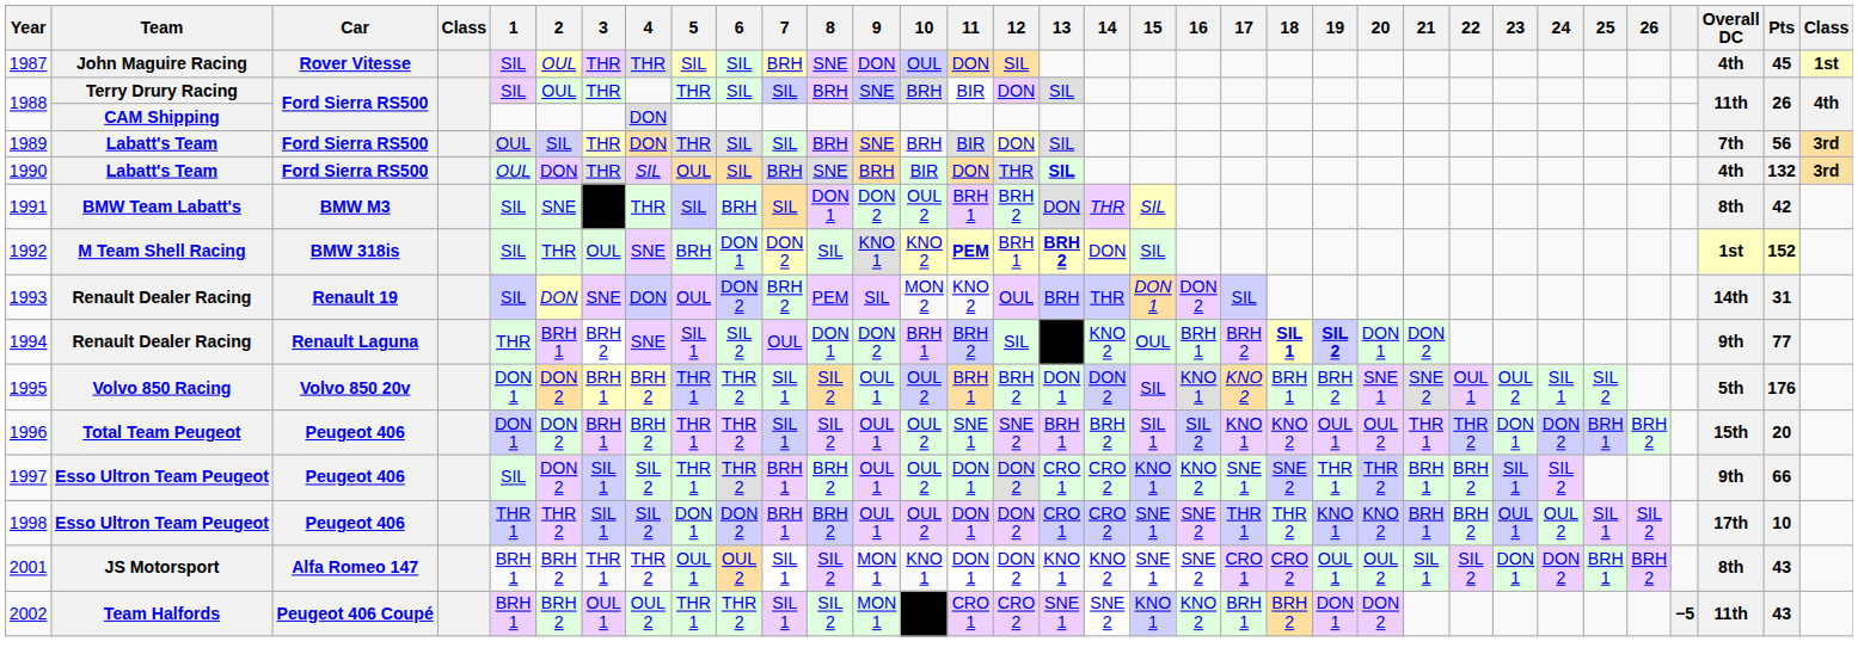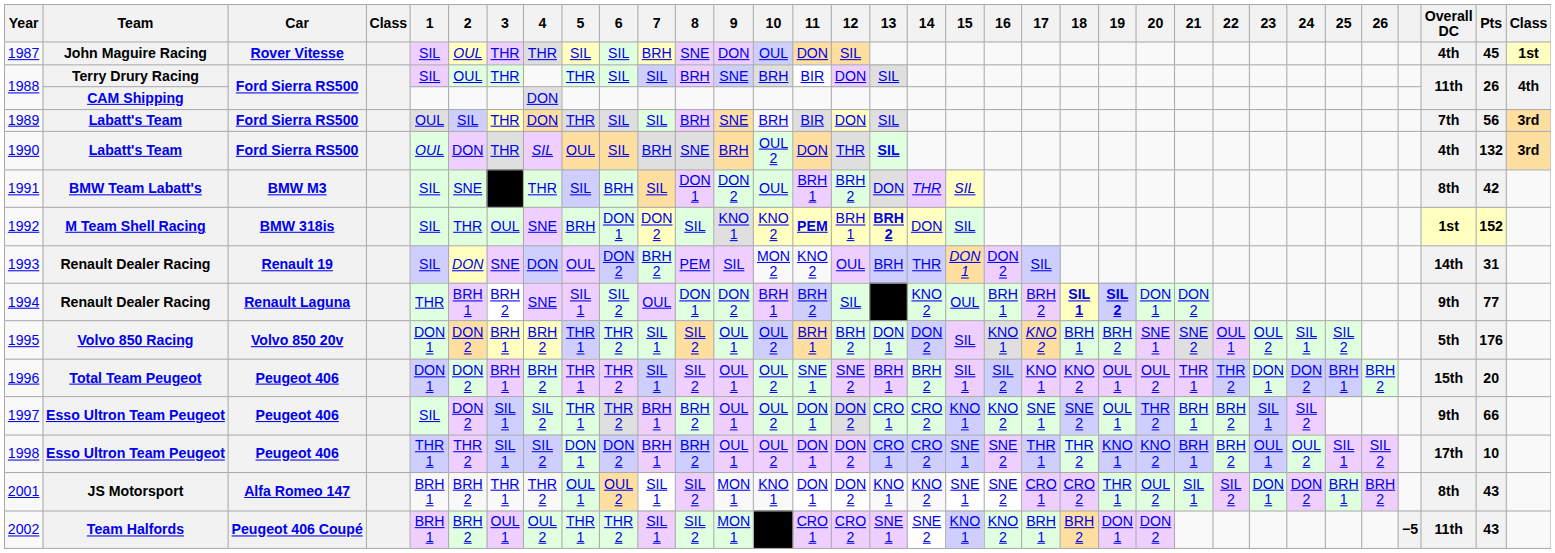 <table class="wikitable" style="text-align:center; font-size:85%">
 <tr>
 <th>Year</th>
 <th>Team</th>
 <th>Car</th>
 <th>Class</th>
 <th>1</th>
 <th>2</th>
 <th>3</th>
 <th>4</th>
 <th>5</th>
 <th>6</th>
 <th>7</th>
 <th>8</th>
 <th>9</th>
 <th>10</th>
 <th>11</th>
 <th>12</th>
 <th>13</th>
 <th>14</th>
 <th>15</th>
 <th>16</th>
 <th>17</th>
 <th>18</th>
 <th>19</th>
 <th>20</th>
 <th>21</th>
 <th>22</th>
 <th>23</th>
 <th>24</th>
 <th>25</th>
 <th>26</th>
 <th></th>
 <th>Overall<br>DC</th>
 <th>Pts</th>
 <th>Class</th>
 </tr>
 <tr>
 <td><a href='#'>1987</a></td>
 <th nowrap>John Maguire Racing</th>
 <th nowrap><a href='#'>Rover Vitesse</a></th>
 <th><span></span></th>
 <td style="background:#EFCFFF;"><a href='#'>SIL</a><br></td>
 <td style="background:#FFFFBF;"><em><a href='#'>OUL</a></em><br></td>
 <td style="background:#EFCFFF;"><a href='#'>THR</a><br></td>
 <td style="background:#DFDFDF;"><a href='#'>THR</a><br></td>
 <td style="background:#FFFFBF;"><a href='#'>SIL</a><br></td>
 <td style="background:#DFFFDF;"><a href='#'>SIL</a><br></td>
 <td style="background:#FFFFBF;"><a href='#'>BRH</a><br></td>
 <td style="background:#EFCFFF;"><a href='#'>SNE</a><br></td>
 <td style="background:#EFCFFF;"><a href='#'>DON</a><br></td>
 <td style="background:#CFCFFF;"><a href='#'>OUL</a><br></td>
 <td style="background:#FFDF9F;"><a href='#'>DON</a><br></td>
 <td style="background:#FFDF9F;"><a href='#'>SIL</a><br></td>
 <td></td>
 <td></td>
 <td></td>
 <td></td>
 <td></td>
 <td></td>
 <td></td>
 <td></td>
 <td></td>
 <td></td>
 <td></td>
 <td></td>
 <td></td>
 <td></td>
 <td></td>
 <th>4th</th>
 <th>45</th>
 <td style="background:#FFFFBF;"><strong>1st</strong></td>
 </tr>
 <tr>
 <td rowspan=2><a href='#'>1988</a></td>
 <th nowrap>Terry Drury Racing</th>
 <th rowspan=2 nowrap><a href='#'>Ford Sierra RS500</a></th>
 <th rowspan=2><span></span></th>
 <td style="background:#EFCFFF;"><a href='#'>SIL</a><br></td>
 <td style="background:#DFFFDF;"><a href='#'>OUL</a><br></td>
 <td style="background:#DFFFDF;"><a href='#'>THR</a><br></td>
 <td></td>
 <td style="background:#DFFFDF;"><a href='#'>THR</a><br></td>
 <td style="background:#DFFFDF;"><a href='#'>SIL</a><br></td>
 <td style="background:#CFCFFF;"><a href='#'>SIL</a><br></td>
 <td style="background:#EFCFFF;"><a href='#'>BRH</a><br></td>
 <td style="background:#CFCFFF;"><a href='#'>SNE</a><br></td>
 <td style="background:#DFDFDF;"><a href='#'>BRH</a><br></td>
 <td style="background:#FFFFFF;"><a href='#'>BIR</a><br></td>
 <td style="background:#EFCFFF;"><a href='#'>DON</a><br></td>
 <td style="background:#DFDFDF;"><a href='#'>SIL</a><br></td>
 <td></td>
 <td></td>
 <td></td>
 <td></td>
 <td></td>
 <td></td>
 <td></td>
 <td></td>
 <td></td>
 <td></td>
 <td></td>
 <td></td>
 <td></td>
 <td></td>
 <th rowspan=2>11th</th>
 <th rowspan=2>26</th>
 <th rowspan=2>4th</th>
 </tr>
 <tr>
 <th nowrap><a href='#'>CAM Shipping</a></th>
 <td></td>
 <td></td>
 <td></td>
 <td style="background:#DFDFDF;"><a href='#'>DON</a><br></td>
 <td></td>
 <td></td>
 <td></td>
 <td></td>
 <td></td>
 <td></td>
 <td></td>
 <td></td>
 <td></td>
 <td></td>
 <td></td>
 <td></td>
 <td></td>
 <td></td>
 <td></td>
 <td></td>
 <td></td>
 <td></td>
 <td></td>
 <td></td>
 <td></td>
 <td></td>
 <td></td>
 </tr>
 <tr>
 <td><a href='#'>1989</a></td>
 <th nowrap><a href='#'>Labatt's Team</a></th>
 <th nowrap><a href='#'>Ford Sierra RS500</a></th>
 <th><span></span></th>
 <td style="background:#DFDFDF;"><a href='#'>OUL</a><br></td>
 <td style="background:#CFCFFF;"><a href='#'>SIL</a><br></td>
 <td style="background:#FFFFBF;"><a href='#'>THR</a><br></td>
 <td style="background:#FFDF9F;"><a href='#'>DON</a><br></td>
 <td style="background:#DFDFDF;"><a href='#'>THR</a><br></td>
 <td style="background:#DFDFDF;"><a href='#'>SIL</a><br></td>
 <td style="background:#DFFFDF;"><a href='#'>SIL</a><br></td>
 <td style="background:#EFCFFF;"><a href='#'>BRH</a><br></td>
 <td style="background:#FFDF9F;"><a href='#'>SNE</a><br></td>
 <td><a href='#'>BRH</a></td>
 <td style="background:#DFDFDF;"><a href='#'>BIR</a><br></td>
 <td style="background:#FFFFBF;"><a href='#'>DON</a><br></td>
 <td style="background:#DFDFDF;"><a href='#'>SIL</a><br></td>
 <td></td>
 <td></td>
 <td></td>
 <td></td>
 <td></td>
 <td></td>
 <td></td>
 <td></td>
 <td></td>
 <td></td>
 <td></td>
 <td></td>
 <td></td>
 <td></td>
 <th>7th</th>
 <th>56</th>
 <td style="background:#FFDF9F;"><strong>3rd</strong></td>
 </tr>
 <tr>
 <td><a href='#'>1990</a></td>
 <th nowrap><a href='#'>Labatt's Team</a></th>
 <th nowrap><a href='#'>Ford Sierra RS500</a></th>
 <th><span></span></th>
 <td style="background:#DFFFDF;"><em><a href='#'>OUL</a></em><br></td>
 <td style="background:#EFCFFF;"><a href='#'>DON</a><br></td>
 <td style="background:#DFDFDF;"><a href='#'>THR</a><br></td>
 <td style="background:#EFCFFF;"><em><a href='#'>SIL</a></em><br></td>
 <td style="background:#FFDF9F;"><a href='#'>OUL</a><br></td>
 <td style="background:#FFDF9F;"><a href='#'>SIL</a><br></td>
 <td style="background:#DFDFDF;"><a href='#'>BRH</a><br></td>
 <td style="background:#DFDFDF;"><a href='#'>SNE</a><br></td>
 <td style="background:#FFDF9F;"><a href='#'>BRH</a><br></td>
-<td style="background:#DFFFDF;"><a href='#'>BIR</a><br></td>
+<td style="background:#DFFFDF;"><a href='#'>OUL<br>2</a><br></td>
 <td style="background:#FFDF9F;"><a href='#'>DON</a><br></td>
 <td style="background:#DFDFDF;"><a href='#'>THR</a><br></td>
 <td style="background:#DFFFDF;"><strong><a href='#'>SIL</a></strong><br></td>
 <td></td>
 <td></td>
 <td></td>
 <td></td>
 <td></td>
 <td></td>
 <td></td>
 <td></td>
 <td></td>
 <td></td>
 <td></td>
 <td></td>
 <td></td>
 <td></td>
 <th>4th</th>
 <th>132</th>
 <td style="background:#FFDF9F;"><strong>3rd</strong></td>
 </tr>
 <tr>
 <td><a href='#'>1991</a></td>
 <th nowrap><a href='#'>BMW Team Labatt's</a></th>
 <th nowrap><a href='#'>BMW M3</a></th>
 <th></th>
 <td style="background:#DFFFDF;"><a href='#'>SIL</a><br></td>
 <td style="background:#DFFFDF;"><a href='#'>SNE</a><br></td>
 <td style="background:#000000; color:white"><a href='#'></a><br></td>
 <td style="background:#DFFFDF;"><a href='#'>THR</a><br></td>
 <td style="background:#CFCFFF;"><a href='#'>SIL</a><br></td>
 <td style="background:#DFFFDF;"><a href='#'>BRH</a><br></td>
 <td style="background:#FFDF9F;"><a href='#'>SIL</a><br></td>
 <td style="background:#EFCFFF;"><a href='#'>DON<br>1</a><br></td>
 <td style="background:#DFFFDF;"><a href='#'>DON<br>2</a><br></td>
-<td style="background:#DFFFDF;"><a href='#'>OUL<br>2</a><br></td>
+<td style="background:#DFFFDF;"><a href='#'>OUL</a><br></td>
 <td style="background:#EFCFFF;"><a href='#'>BRH<br>1</a><br></td>
 <td style="background:#DFFFDF;"><a href='#'>BRH<br>2</a><br></td>
 <td style="background:#DFDFDF;"><a href='#'>DON</a><br></td>
 <td style="background:#EFCFFF;"><em><a href='#'>THR</a></em><br></td>
 <td style="background:#FFFFBF;"><em><a href='#'>SIL</a></em><br></td>
 <td></td>
 <td></td>
 <td></td>
 <td></td>
 <td></td>
 <td></td>
 <td></td>
 <td></td>
 <td></td>
 <td></td>
 <td></td>
 <td></td>
 <th>8th</th>
 <th>42</th>
 <td></td>
 </tr>
 <tr>
 <td><a href='#'>1992</a></td>
 <th nowrap><a href='#'>M Team Shell Racing</a></th>
 <th nowrap><a href='#'>BMW 318is</a></th>
 <th></th>
 <td style="background:#DFFFDF;"><a href='#'>SIL</a><br></td>
 <td style="background:#DFFFDF;"><a href='#'>THR</a><br></td>
 <td style="background:#DFFFDF;"><a href='#'>OUL</a><br></td>
 <td style="background:#EFCFFF;"><a href='#'>SNE</a><br></td>
 <td style="background:#DFFFDF;"><a href='#'>BRH</a><br></td>
 <td style="background:#DFFFDF;"><a href='#'>DON<br>1</a><br></td>
 <td style="background:#FFFFBF;"><a href='#'>DON<br>2</a><br></td>
 <td style="background:#DFFFDF;"><a href='#'>SIL</a><br></td>
 <td style="background:#DFDFDF;"><a href='#'>KNO<br>1</a><br></td>
 <td style="background:#FFFFBF;"><a href='#'>KNO<br>2</a><br></td>
 <td style="background:#FFFFBF;"><strong><a href='#'>PEM</a></strong><br></td>
 <td style="background:#FFFFBF;"><a href='#'>BRH<br>1</a><br></td>
 <td style="background:#FFFFBF;"><strong><a href='#'>BRH<br>2</a></strong><br></td>
 <td style="background:#FFFFBF;"><a href='#'>DON</a><br></td>
 <td style="background:#DFFFDF;"><a href='#'>SIL</a><br></td>
 <td></td>
 <td></td>
 <td></td>
 <td></td>
 <td></td>
 <td></td>
 <td></td>
 <td></td>
 <td></td>
 <td></td>
 <td></td>
 <td></td>
 <td style="background:#FFFFBF;"><strong>1st</strong></td>
 <td style="background:#FFFFBF;"><strong>152</strong></td>
 <td></td>
 </tr>
 <tr>
 <td><a href='#'>1993</a></td>
 <th nowrap>Renault Dealer Racing</th>
 <th nowrap><a href='#'>Renault 19</a></th>
 <th></th>
 <td style="background:#CFCFFF;"><a href='#'>SIL</a><br></td>
 <td style="background:#FFFFBF;"><em><a href='#'>DON</a></em><br></td>
 <td style="background:#EFCFFF;"><a href='#'>SNE</a><br></td>
 <td style="background:#CFCFFF;"><a href='#'>DON</a><br></td>
 <td style="background:#EFCFFF;"><a href='#'>OUL</a><br></td>
 <td style="background:#CFCFFF;"><a href='#'>DON<br>2</a><br></td>
 <td style="background:#DFFFDF;"><a href='#'>BRH<br>2</a><br></td>
 <td style="background:#EFCFFF;"><a href='#'>PEM</a><br></td>
 <td style="background:#EFCFFF;"><a href='#'>SIL</a><br></td>
 <td><a href='#'>MON<br>2</a></td>
 <td><a href='#'>KNO<br>2</a></td>
 <td style="background:#EFCFFF;"><a href='#'>OUL</a><br></td>
 <td style="background:#CFCFFF;"><a href='#'>BRH</a><br></td>
 <td style="background:#CFCFFF;"><a href='#'>THR</a><br></td>
 <td style="background:#FFDF9F;"><em><a href='#'>DON<br>1</a></em><br></td>
 <td style="background:#EFCFFF;"><a href='#'>DON<br>2</a><br></td>
 <td style="background:#CFCFFF;"><a href='#'>SIL</a><br></td>
 <td></td>
 <td></td>
 <td></td>
 <td></td>
 <td></td>
 <td></td>
 <td></td>
 <td></td>
 <td></td>
 <td></td>
 <th>14th</th>
 <th>31</th>
 <td></td>
 </tr>
 <tr>
 <td><a href='#'>1994</a></td>
 <th nowrap>Renault Dealer Racing</th>
 <th nowrap><a href='#'>Renault Laguna</a></th>
 <th></th>
 <td style="background:#DFFFDF;"><a href='#'>THR</a><br></td>
 <td style="background:#EFCFFF;"><a href='#'>BRH<br>1</a><br></td>
 <td style="background:#FFFFFF;"><a href='#'>BRH<br>2</a><br></td>
 <td style="background:#EFCFFF;"><a href='#'>SNE</a><br></td>
 <td style="background:#EFCFFF;"><a href='#'>SIL<br>1</a><br></td>
 <td style="background:#DFFFDF;"><a href='#'>SIL<br>2</a><br></td>
 <td style="background:#EFCFFF;"><a href='#'>OUL</a><br></td>
 <td style="background:#DFFFDF;"><a href='#'>DON<br>1</a><br></td>
 <td style="background:#DFFFDF;"><a href='#'>DON<br>2</a><br></td>
 <td style="background:#EFCFFF;"><a href='#'>BRH<br>1</a><br></td>
 <td style="background:#CFCFFF;"><a href='#'>BRH<br>2</a><br></td>
 <td style="background:#DFFFDF;"><a href='#'>SIL</a><br></td>
 <td style="background:#000000; color:white"><a href='#'></a><br></td>
 <td style="background:#DFFFDF;"><a href='#'>KNO<br>2</a><br></td>
 <td style="background:#DFFFDF;"><a href='#'>OUL</a><br></td>
 <td style="background:#DFFFDF;"><a href='#'>BRH<br>1</a><br></td>
 <td style="background:#EFCFFF;"><a href='#'>BRH<br>2</a><br></td>
 <td style="background:#FFFFBF;"><strong><a href='#'>SIL<br>1</a></strong><br></td>
 <td style="background:#CFCFFF;"><strong><a href='#'>SIL<br>2</a></strong><br></td>
 <td style="background:#DFFFDF;"><a href='#'>DON<br>1</a><br></td>
 <td style="background:#DFFFDF;"><a href='#'>DON<br>2</a><br></td>
 <td></td>
 <td></td>
 <td></td>
 <td></td>
 <td></td>
 <td></td>
 <th>9th</th>
 <th>77</th>
 <td></td>
 </tr>
 <tr>
 <td><a href='#'>1995</a></td>
 <th nowrap><a href='#'>Volvo 850 Racing</a></th>
 <th nowrap><a href='#'>Volvo 850 20v</a></th>
 <th></th>
 <td style="background:#DFFFDF;"><a href='#'>DON<br>1</a><br></td>
 <td style="background:#FFDF9F;"><a href='#'>DON<br>2</a><br></td>
 <td style="background:#FFFFBF;"><a href='#'>BRH<br>1</a><br></td>
 <td style="background:#FFFFBF;"><a href='#'>BRH<br>2</a><br></td>
 <td style="background:#CFCFFF;"><a href='#'>THR<br>1</a><br></td>
 <td style="background:#DFFFDF;"><a href='#'>THR<br>2</a><br></td>
 <td style="background:#DFFFDF;"><a href='#'>SIL<br>1</a><br></td>
 <td style="background:#FFDF9F;"><a href='#'>SIL<br>2</a><br></td>
 <td style="background:#DFFFDF;"><a href='#'>OUL<br>1</a><br></td>
 <td style="background:#CFCFFF;"><a href='#'>OUL<br>2</a><br></td>
 <td style="background:#FFDF9F;"><a href='#'>BRH<br>1</a><br></td>
 <td style="background:#DFFFDF;"><a href='#'>BRH<br>2</a><br></td>
 <td style="background:#DFFFDF;"><a href='#'>DON<br>1</a><br></td>
 <td style="background:#CFCFFF;"><a href='#'>DON<br>2</a><br></td>
 <td style="background:#EFCFFF;"><a href='#'>SIL</a><br></td>
 <td style="background:#DFDFDF;"><a href='#'>KNO<br>1</a><br></td>
 <td style="background:#FFDF9F;"><em><a href='#'>KNO<br>2</a></em><br></td>
 <td style="background:#DFFFDF;"><a href='#'>BRH<br>1</a><br></td>
 <td style="background:#DFFFDF;"><a href='#'>BRH<br>2</a><br></td>
 <td style="background:#EFCFFF;"><a href='#'>SNE<br>1</a><br></td>
 <td style="background:#DFDFDF;"><a href='#'>SNE<br>2</a><br></td>
 <td style="background:#EFCFFF;"><a href='#'>OUL<br>1</a><br></td>
 <td style="background:#DFFFDF;"><a href='#'>OUL<br>2</a><br></td>
 <td style="background:#DFFFDF;"><a href='#'>SIL<br>1</a><br></td>
 <td style="background:#DFFFDF;"><a href='#'>SIL<br>2</a><br></td>
 <td></td>
 <td></td>
 <th>5th</th>
 <th>176</th>
 <td></td>
 </tr>
 <tr>
 <td><a href='#'>1996</a></td>
 <th nowrap><a href='#'>Total Team Peugeot</a></th>
 <th nowrap><a href='#'>Peugeot 406</a></th>
 <th></th>
 <td style="background:#CFCFFF;"><a href='#'>DON<br>1</a><br></td>
 <td style="background:#DFFFDF;"><a href='#'>DON<br>2</a><br></td>
 <td style="background:#EFCFFF;"><a href='#'>BRH<br>1</a><br></td>
 <td style="background:#DFFFDF;"><a href='#'>BRH<br>2</a><br></td>
 <td style="background:#EFCFFF;"><a href='#'>THR<br>1</a><br></td>
 <td style="background:#EFCFFF;"><a href='#'>THR<br>2</a><br></td>
 <td style="background:#CFCFFF;"><a href='#'>SIL<br>1</a><br></td>
 <td style="background:#EFCFFF;"><a href='#'>SIL<br>2</a><br></td>
 <td style="background:#EFCFFF;"><a href='#'>OUL<br>1</a><br></td>
 <td style="background:#DFFFDF;"><a href='#'>OUL<br>2</a><br></td>
 <td style="background:#DFFFDF;"><a href='#'>SNE<br>1</a><br></td>
 <td style="background:#EFCFFF;"><a href='#'>SNE<br>2</a><br></td>
 <td style="background:#EFCFFF;"><a href='#'>BRH<br>1</a><br></td>
 <td style="background:#DFFFDF;"><a href='#'>BRH<br>2</a><br></td>
 <td style="background:#EFCFFF;"><a href='#'>SIL<br>1</a><br></td>
 <td style="background:#CFCFFF;"><a href='#'>SIL<br>2</a><br></td>
 <td style="background:#EFCFFF;"><a href='#'>KNO<br>1</a><br></td>
 <td style="background:#EFCFFF;"><a href='#'>KNO<br>2</a><br></td>
 <td style="background:#EFCFFF;"><a href='#'>OUL<br>1</a><br></td>
 <td style="background:#EFCFFF;"><a href='#'>OUL<br>2</a><br></td>
 <td style="background:#EFCFFF;"><a href='#'>THR<br>1</a><br></td>
 <td style="background:#CFCFFF;"><a href='#'>THR<br>2</a><br></td>
 <td style="background:#DFFFDF;"><a href='#'>DON<br>1</a><br></td>
 <td style="background:#CFCFFF;"><a href='#'>DON<br>2</a><br></td>
 <td style="background:#CFCFFF;"><a href='#'>BRH<br>1</a><br></td>
 <td style="background:#DFFFDF;"><a href='#'>BRH<br>2</a><br></td>
 <td></td>
 <th>15th</th>
 <th>20</th>
 <td></td>
 </tr>
 <tr>
 <td><a href='#'>1997</a></td>
 <th nowrap><a href='#'>Esso Ultron Team Peugeot</a></th>
 <th nowrap><a href='#'>Peugeot 406</a></th>
 <th></th>
 <td style="background:#DFFFDF;"><a href='#'>SIL</a><br></td>
 <td style="background:#EFCFFF;"><a href='#'>DON<br>2</a><br></td>
 <td style="background:#CFCFFF;"><a href='#'>SIL<br>1</a><br></td>
 <td style="background:#DFFFDF;"><a href='#'>SIL<br>2</a><br></td>
 <td style="background:#DFFFDF;"><a href='#'>THR<br>1</a><br></td>
 <td style="background:#DFDFDF;"><a href='#'>THR<br>2</a><br></td>
 <td style="background:#EFCFFF;"><a href='#'>BRH<br>1</a><br></td>
 <td style="background:#DFFFDF;"><a href='#'>BRH<br>2</a><br></td>
 <td style="background:#EFCFFF;"><a href='#'>OUL<br>1</a><br></td>
 <td style="background:#DFFFDF;"><a href='#'>OUL<br>2</a><br></td>
 <td style="background:#DFFFDF;"><a href='#'>DON<br>1</a><br></td>
 <td style="background:#DFDFDF;"><a href='#'>DON<br>2</a><br></td>
 <td style="background:#DFFFDF;"><a href='#'>CRO<br>1</a><br></td>
 <td style="background:#DFFFDF;"><a href='#'>CRO<br>2</a><br></td>
 <td style="background:#CFCFFF;"><a href='#'>KNO<br>1</a><br></td>
 <td style="background:#DFFFDF;"><a href='#'>KNO<br>2</a><br></td>
 <td style="background:#DFFFDF;"><a href='#'>SNE<br>1</a><br></td>
 <td style="background:#CFCFFF;"><a href='#'>SNE<br>2</a><br></td>
-<td style="background:#DFFFDF;"><a href='#'>THR<br>1</a><br></td>
+<td style="background:#DFFFDF;"><a href='#'>OUL<br>1</a><br></td>
 <td style="background:#CFCFFF;"><a href='#'>THR<br>2</a><br></td>
 <td style="background:#DFFFDF;"><a href='#'>BRH<br>1</a><br></td>
 <td style="background:#DFFFDF;"><a href='#'>BRH<br>2</a><br></td>
 <td style="background:#CFCFFF;"><a href='#'>SIL<br>1</a><br></td>
 <td style="background:#EFCFFF;"><a href='#'>SIL<br>2</a><br></td>
 <td></td>
 <td></td>
 <td></td>
 <th>9th</th>
 <th>66</th>
 <td></td>
 </tr>
 <tr>
 <td><a href='#'>1998</a></td>
 <th nowrap><a href='#'>Esso Ultron Team Peugeot</a></th>
 <th nowrap><a href='#'>Peugeot 406</a></th>
 <th></th>
 <td style="background:#CFCFFF;"><a href='#'>THR<br>1</a><br></td>
 <td style="background:#EFCFFF;"><a href='#'>THR<br>2</a><br></td>
 <td style="background:#CFCFFF;"><a href='#'>SIL<br>1</a><br></td>
 <td style="background:#CFCFFF;"><a href='#'>SIL<br>2</a><br></td>
 <td style="background:#DFFFDF;"><a href='#'>DON<br>1</a><br></td>
 <td style="background:#CFCFFF;"><a href='#'>DON<br>2</a><br></td>
 <td style="background:#EFCFFF;"><a href='#'>BRH<br>1</a><br></td>
 <td style="background:#CFCFFF;"><a href='#'>BRH<br>2</a><br></td>
 <td style="background:#EFCFFF;"><a href='#'>OUL<br>1</a><br></td>
 <td style="background:#EFCFFF;"><a href='#'>OUL<br>2</a><br></td>
 <td style="background:#EFCFFF;"><a href='#'>DON<br>1</a><br></td>
 <td style="background:#EFCFFF;"><a href='#'>DON<br>2</a><br></td>
 <td style="background:#CFCFFF;"><a href='#'>CRO<br>1</a><br></td>
 <td style="background:#CFCFFF;"><a href='#'>CRO<br>2</a><br></td>
 <td style="background:#CFCFFF;"><a href='#'>SNE<br>1</a><br></td>
 <td style="background:#EFCFFF;"><a href='#'>SNE<br>2</a><br></td>
 <td style="background:#CFCFFF;"><a href='#'>THR<br>1</a><br></td>
 <td style="background:#DFFFDF;"><a href='#'>THR<br>2</a><br></td>
 <td style="background:#CFCFFF;"><a href='#'>KNO<br>1</a><br></td>
 <td style="background:#CFCFFF;"><a href='#'>KNO<br>2</a><br></td>
 <td style="background:#CFCFFF;"><a href='#'>BRH<br>1</a><br></td>
 <td style="background:#DFFFDF;"><a href='#'>BRH<br>2</a><br></td>
 <td style="background:#CFCFFF;"><a href='#'>OUL<br>1</a><br></td>
 <td style="background:#DFFFDF;"><a href='#'>OUL<br>2</a><br></td>
 <td style="background:#EFCFFF;"><a href='#'>SIL<br>1</a><br></td>
 <td style="background:#EFCFFF;"><a href='#'>SIL<br>2</a><br></td>
 <td></td>
 <th>17th</th>
 <th>10</th>
 <td></td>
 </tr>
 <tr>
 <td><a href='#'>2001</a></td>
 <th nowrap>JS Motorsport</th>
 <th nowrap><a href='#'>Alfa Romeo 147</a></th>
 <th><span></span></th>
 <td><a href='#'>BRH<br>1</a></td>
 <td><a href='#'>BRH<br>2</a></td>
 <td><a href='#'>THR<br>1</a></td>
 <td><a href='#'>THR<br>2</a></td>
 <td style="background:#DFFFDF;"><a href='#'>OUL<br>1</a><br></td>
 <td style="background:#FFDF9F;"><a href='#'>OUL<br>2</a><br></td>
 <td style="background:#FFFFFF;"><a href='#'>SIL<br>1</a><br></td>
 <td style="background:#EFCFFF;"><a href='#'>SIL<br>2</a><br></td>
 <td><a href='#'>MON<br>1</a></td>
 <td><a href='#'>KNO<br>1</a></td>
 <td style="background:#FFFFFF;"><a href='#'>DON<br>1</a><br></td>
 <td style="background:#FFFFFF;"><a href='#'>DON<br>2</a><br></td>
 <td><a href='#'>KNO<br>1</a></td>
 <td><a href='#'>KNO<br>2</a></td>
 <td style="background:#FFFFFF;"><a href='#'>SNE<br>1</a><br></td>
 <td style="background:#FFFFFF;"><a href='#'>SNE<br>2</a><br></td>
 <td style="background:#EFCFFF;"><a href='#'>CRO<br>1</a><br></td>
 <td style="background:#EFCFFF;"><a href='#'>CRO<br>2</a><br></td>
-<td style="background:#DFFFDF;"><a href='#'>OUL<br>1</a><br></td>
+<td style="background:#DFFFDF;"><a href='#'>THR<br>1</a><br></td>
 <td style="background:#DFFFDF;"><a href='#'>OUL<br>2</a><br></td>
 <td style="background:#DFFFDF;"><a href='#'>SIL<br>1</a><br></td>
 <td style="background:#EFCFFF;"><a href='#'>SIL<br>2</a><br></td>
 <td style="background:#DFFFDF;"><a href='#'>DON<br>1</a><br></td>
 <td style="background:#EFCFFF;"><a href='#'>DON<br>2</a><br></td>
 <td style="background:#DFFFDF;"><a href='#'>BRH<br>1</a><br></td>
 <td style="background:#EFCFFF;"><a href='#'>BRH<br>2</a><br></td>
 <td></td>
 <th>8th</th>
 <th>43</th>
 <td></td>
 </tr>
 <tr>
 <td><a href='#'>2002</a></td>
 <th nowrap><a href='#'>Team Halfords</a></th>
 <th nowrap><a href='#'>Peugeot 406 Coupé</a></th>
 <th><span></span></th>
 <td style="background:#EFCFFF;"><a href='#'>BRH<br>1</a><br></td>
 <td style="background:#DFFFDF;"><a href='#'>BRH<br>2</a><br></td>
 <td style="background:#EFCFFF;"><a href='#'>OUL<br>1</a><br></td>
 <td style="background:#DFFFDF;"><a href='#'>OUL<br>2</a><br></td>
 <td style="background:#DFFFDF;"><a href='#'>THR<br>1</a><br></td>
 <td style="background:#DFFFDF;"><a href='#'>THR<br>2</a><br></td>
 <td style="background:#EFCFFF;"><a href='#'>SIL<br>1</a><br></td>
 <td style="background:#DFFFDF;"><a href='#'>SIL<br>2</a><br></td>
 <td style="background:#DFFFDF;"><a href='#'>MON<br>1</a><br></td>
 <td style="background:#000000; color:white"><a href='#'></a><br></td>
 <td style="background:#EFCFFF;"><a href='#'>CRO<br>1</a><br></td>
 <td style="background:#EFCFFF;"><a href='#'>CRO<br>2</a><br></td>
 <td style="background:#EFCFFF;"><a href='#'>SNE<br>1</a><br></td>
 <td style="background:#FFFFFF;"><a href='#'>SNE<br>2</a><br></td>
 <td style="background:#CFCFFF;"><a href='#'>KNO<br>1</a><br></td>
 <td style="background:#DFFFDF;"><a href='#'>KNO<br>2</a><br></td>
 <td style="background:#DFFFDF;"><a href='#'>BRH<br>1</a><br></td>
 <td style="background:#FFDF9F;"><a href='#'>BRH<br>2</a><br></td>
 <td style="background:#EFCFFF;"><a href='#'>DON<br>1</a><br></td>
 <td style="background:#EFCFFF;"><a href='#'>DON<br>2</a><br></td>
 <td></td>
 <td></td>
 <td></td>
 <td></td>
 <td></td>
 <td></td>
 <th>−5</th>
 <th>11th</th>
 <th>43</th>
 <td></td>
 </tr>
 </table>
